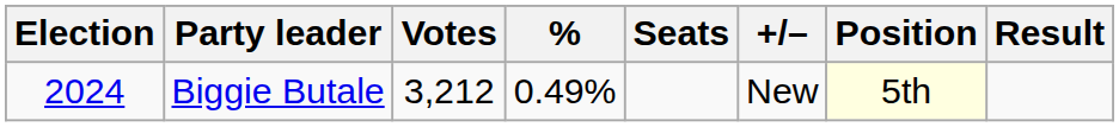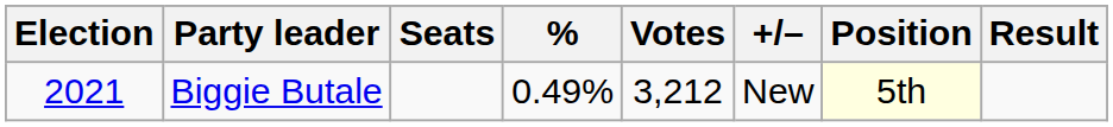 <table class="wikitable" style="text-align:center">
 <tr>
 <th>Election</th>
 <th>Party leader</th>
+<th>Seats</th>
+<th>%</th>
 <th>Votes</th>
-<th>%</th>
-<th>Seats</th>
 <th>+/–</th>
 <th>Position</th>
 <th>Result</th>
 </tr>
 <tr>
-<td><a href='#'>2024</a></td>
+<td><a href='#'>2021</a></td>
 <td><a href='#'>Biggie Butale</a></td>
+<td></td>
+<td>0.49%</td>
 <td>3,212</td>
-<td>0.49%</td>
-<td></td>
 <td>New</td>
 <td style="background: lightyellow;"> 5th</td>
 <td></td>
 </tr>
 </table>
